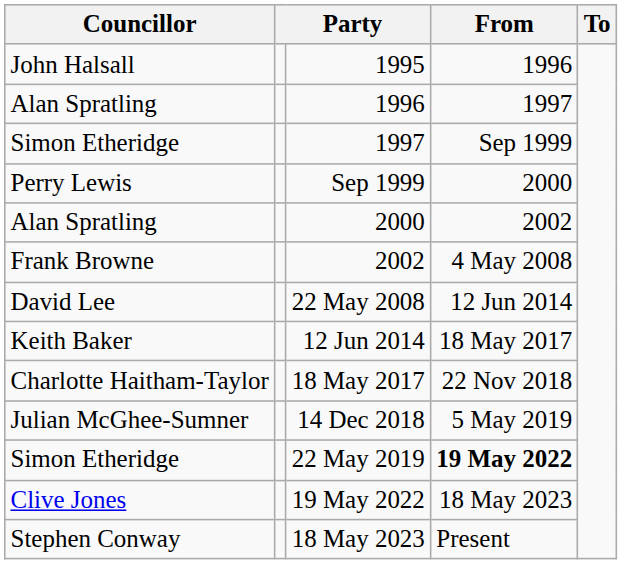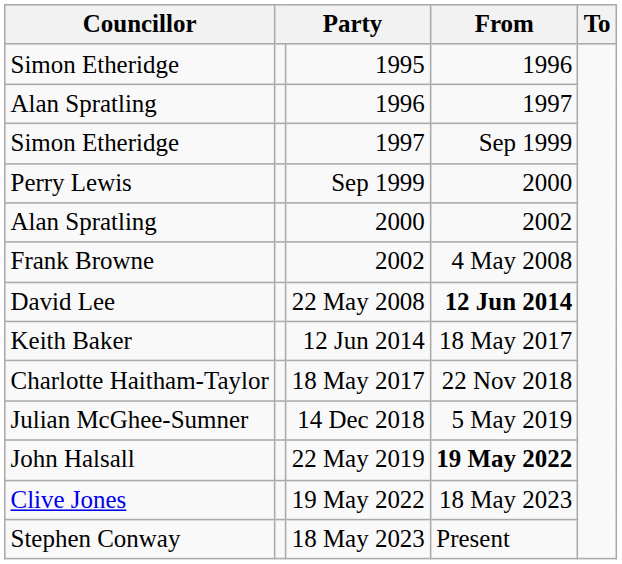 <table class=wikitable>
 <tr>
 <th>Councillor</th>
 <th colspan=2>Party</th>
 <th>From</th>
 <th>To</th>
 </tr>
 <tr>
-<td>John Halsall</td>
+<td>Simon Etheridge</td>
 <td></td>
 <td align=right>1995</td>
 <td align=right>1996</td>
 </tr>
 <tr>
 <td>Alan Spratling</td>
 <td></td>
 <td align=right>1996</td>
 <td align=right>1997</td>
 </tr>
 <tr>
 <td>Simon Etheridge</td>
 <td></td>
 <td align=right>1997</td>
 <td align=right>Sep 1999</td>
 </tr>
 <tr>
 <td>Perry Lewis</td>
 <td></td>
 <td align=right>Sep 1999</td>
 <td align=right>2000</td>
 </tr>
 <tr>
 <td>Alan Spratling</td>
 <td></td>
 <td align=right>2000</td>
 <td align=right>2002</td>
 </tr>
 <tr>
 <td>Frank Browne</td>
 <td></td>
 <td align=right>2002</td>
 <td align=right>4 May 2008</td>
 </tr>
 <tr>
 <td>David Lee</td>
 <td></td>
 <td align=right>22 May 2008</td>
-<td align=right>12 Jun 2014</td>
+<td align=right><strong>12 Jun 2014</strong></td>
 </tr>
 <tr>
 <td>Keith Baker</td>
 <td></td>
 <td align=right>12 Jun 2014</td>
 <td align=right>18 May 2017</td>
 </tr>
 <tr>
 <td>Charlotte Haitham-Taylor</td>
 <td></td>
 <td align=right>18 May 2017</td>
 <td align=right>22 Nov 2018</td>
 </tr>
 <tr>
 <td>Julian McGhee-Sumner</td>
 <td></td>
 <td align=right>14 Dec 2018</td>
 <td align=right>5 May 2019</td>
 </tr>
 <tr>
-<td>Simon Etheridge</td>
+<td>John Halsall</td>
 <td></td>
 <td align=right>22 May 2019</td>
 <td align=right><strong>19 May 2022</strong></td>
 </tr>
 <tr>
 <td><a href='#'>Clive Jones</a></td>
 <td></td>
 <td align=right>19 May 2022</td>
 <td align=right>18 May 2023</td>
 </tr>
 <tr>
 <td>Stephen Conway</td>
 <td></td>
 <td align=right>18 May 2023</td>
 <td>Present</td>
 </tr>
 </table>
